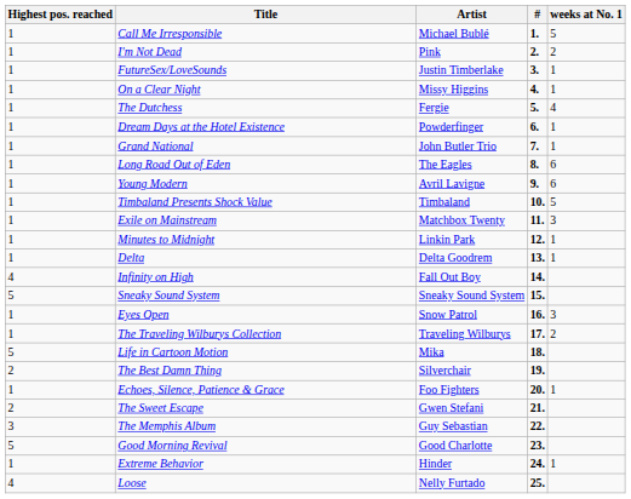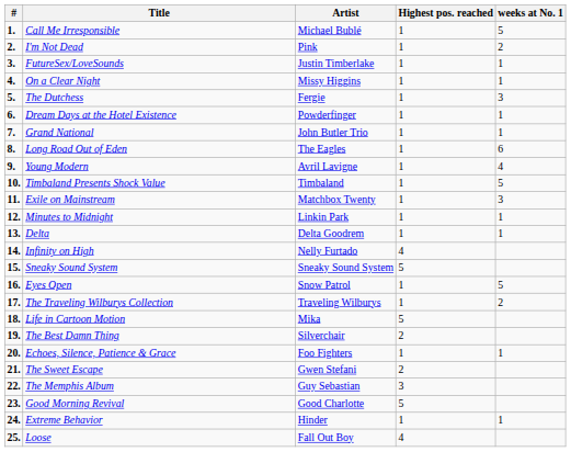 <table class="wikitable">
 <tr>
-<th>Highest pos. reached</th>
+<th>#</th>
 <th width="400">Title</th>
 <th>Artist</th>
-<th>#</th>
+<th>Highest pos. reached</th>
 <th>weeks at No. 1 </th>
 </tr>
 <tr>
-<td>1</td>
+<td><strong>1.</strong></td>
 <td><em><a href='#'>Call Me Irresponsible</a></em></td>
 <td><a href='#'>Michael Bublé</a></td>
-<td><strong>1.</strong></td>
+<td>1</td>
 <td>5</td>
 </tr>
 <tr>
-<td>1</td>
+<td><strong>2.</strong></td>
 <td><em><a href='#'>I'm Not Dead</a></em></td>
 <td><a href='#'>Pink</a></td>
-<td><strong>2.</strong></td>
+<td>1</td>
 <td>2</td>
 </tr>
 <tr>
-<td>1</td>
+<td><strong>3.</strong></td>
 <td><em><a href='#'>FutureSex/LoveSounds</a></em></td>
 <td><a href='#'>Justin Timberlake</a></td>
-<td><strong>3.</strong></td>
+<td>1</td>
 <td>1</td>
 </tr>
 <tr>
-<td>1</td>
+<td><strong>4.</strong></td>
 <td><em><a href='#'>On a Clear Night</a></em></td>
 <td><a href='#'>Missy Higgins</a></td>
-<td><strong>4.</strong></td>
+<td>1</td>
 <td>1</td>
 </tr>
 <tr>
-<td>1</td>
+<td><strong>5.</strong></td>
 <td><em><a href='#'>The Dutchess</a></em></td>
 <td><a href='#'>Fergie</a></td>
-<td><strong>5.</strong></td>
+<td>1</td>
+<td>3</td>
+</tr>
+<tr>
+<td><strong>6.</strong></td>
+<td><em><a href='#'>Dream Days at the Hotel Existence</a></em></td>
+<td><a href='#'>Powderfinger</a></td>
+<td>1</td>
+<td>1</td>
+</tr>
+<tr>
+<td><strong>7.</strong></td>
+<td><em><a href='#'>Grand National</a></em></td>
+<td><a href='#'>John Butler Trio</a></td>
+<td>1</td>
+<td>1</td>
+</tr>
+<tr>
+<td><strong>8.</strong></td>
+<td><em><a href='#'>Long Road Out of Eden</a></em></td>
+<td><a href='#'>The Eagles</a></td>
+<td>1</td>
+<td>6</td>
+</tr>
+<tr>
+<td><strong>9.</strong></td>
+<td><em><a href='#'>Young Modern</a></em></td>
+<td><a href='#'>Avril Lavigne</a></td>
+<td>1</td>
 <td>4</td>
 </tr>
 <tr>
+<td><strong>10.</strong></td>
+<td><em><a href='#'>Timbaland Presents Shock Value</a></em></td>
+<td><a href='#'>Timbaland</a></td>
 <td>1</td>
-<td><em><a href='#'>Dream Days at the Hotel Existence</a></em></td>
-<td><a href='#'>Powderfinger</a></td>
-<td><strong>6.</strong></td>
+<td>5</td>
+</tr>
+<tr>
+<td><strong>11.</strong></td>
+<td><em><a href='#'>Exile on Mainstream</a></em></td>
+<td><a href='#'>Matchbox Twenty</a></td>
+<td>1</td>
+<td>3</td>
+</tr>
+<tr>
+<td><strong>12.</strong></td>
+<td><em><a href='#'>Minutes to Midnight</a></em></td>
+<td><a href='#'>Linkin Park</a></td>
+<td>1</td>
 <td>1</td>
 </tr>
 <tr>
+<td><strong>13.</strong></td>
+<td><em><a href='#'>Delta</a></em></td>
+<td><a href='#'>Delta Goodrem</a></td>
 <td>1</td>
-<td><em><a href='#'>Grand National</a></em></td>
-<td><a href='#'>John Butler Trio</a></td>
-<td><strong>7.</strong></td>
 <td>1</td>
 </tr>
 <tr>
-<td>1</td>
-<td><em><a href='#'>Long Road Out of Eden</a></em></td>
-<td><a href='#'>The Eagles</a></td>
-<td><strong>8.</strong></td>
-<td>6</td>
+<td><strong>14.</strong></td>
+<td><em><a href='#'>Infinity on High</a></em></td>
+<td><a href='#'>Nelly Furtado</a></td>
+<td>4</td>
+<td></td>
 </tr>
 <tr>
-<td>1</td>
-<td><em><a href='#'>Young Modern</a></em></td>
-<td><a href='#'>Avril Lavigne</a></td>
-<td><strong>9.</strong></td>
-<td>6</td>
+<td><strong>15.</strong></td>
+<td><em><a href='#'>Sneaky Sound System</a></em></td>
+<td><a href='#'>Sneaky Sound System</a></td>
+<td>5</td>
+<td></td>
 </tr>
 <tr>
+<td><strong>16.</strong></td>
+<td><em><a href='#'>Eyes Open</a></em></td>
+<td><a href='#'>Snow Patrol</a></td>
 <td>1</td>
-<td><em><a href='#'>Timbaland Presents Shock Value</a></em></td>
-<td><a href='#'>Timbaland</a></td>
-<td><strong>10.</strong></td>
 <td>5</td>
 </tr>
 <tr>
+<td><strong>17.</strong></td>
+<td><em><a href='#'>The Traveling Wilburys Collection</a></em></td>
+<td><a href='#'>Traveling Wilburys</a></td>
 <td>1</td>
-<td><em><a href='#'>Exile on Mainstream</a></em></td>
-<td><a href='#'>Matchbox Twenty</a></td>
-<td><strong>11.</strong></td>
-<td>3</td>
+<td>2</td>
 </tr>
 <tr>
+<td><strong>18.</strong></td>
+<td><em><a href='#'>Life in Cartoon Motion</a></em></td>
+<td><a href='#'>Mika</a></td>
+<td>5</td>
+<td></td>
+</tr>
+<tr>
+<td><strong>19.</strong></td>
+<td><em><a href='#'>The Best Damn Thing</a></em></td>
+<td><a href='#'>Silverchair</a></td>
+<td>2</td>
+<td></td>
+</tr>
+<tr>
+<td><strong>20.</strong></td>
+<td><em><a href='#'>Echoes, Silence, Patience & Grace</a></em></td>
+<td><a href='#'>Foo Fighters</a></td>
 <td>1</td>
-<td><em><a href='#'>Minutes to Midnight</a></em></td>
-<td><a href='#'>Linkin Park</a></td>
-<td><strong>12.</strong></td>
 <td>1</td>
 </tr>
 <tr>
+<td><strong>21.</strong></td>
+<td><em><a href='#'>The Sweet Escape</a></em></td>
+<td><a href='#'>Gwen Stefani</a></td>
+<td>2</td>
+<td></td>
+</tr>
+<tr>
+<td><strong>22.</strong></td>
+<td><em><a href='#'>The Memphis Album</a></em></td>
+<td><a href='#'>Guy Sebastian</a></td>
+<td>3</td>
+<td></td>
+</tr>
+<tr>
+<td><strong>23.</strong></td>
+<td><em><a href='#'>Good Morning Revival</a></em></td>
+<td><a href='#'>Good Charlotte</a></td>
+<td>5</td>
+<td></td>
+</tr>
+<tr>
+<td><strong>24.</strong></td>
+<td><em><a href='#'>Extreme Behavior</a></em></td>
+<td><a href='#'>Hinder</a></td>
 <td>1</td>
-<td><em><a href='#'>Delta</a></em></td>
-<td><a href='#'>Delta Goodrem</a></td>
-<td><strong>13.</strong></td>
 <td>1</td>
 </tr>
 <tr>
+<td><strong>25.</strong></td>
+<td><em><a href='#'>Loose</a></em></td>
+<td><a href='#'>Fall Out Boy</a></td>
 <td>4</td>
-<td><em><a href='#'>Infinity on High</a></em></td>
-<td><a href='#'>Fall Out Boy</a></td>
-<td><strong>14.</strong></td>
-<td></td>
-</tr>
-<tr>
-<td>5</td>
-<td><em><a href='#'>Sneaky Sound System</a></em></td>
-<td><a href='#'>Sneaky Sound System</a></td>
-<td><strong>15.</strong></td>
-<td></td>
-</tr>
-<tr>
-<td>1</td>
-<td><em><a href='#'>Eyes Open</a></em></td>
-<td><a href='#'>Snow Patrol</a></td>
-<td><strong>16.</strong></td>
-<td>3</td>
-</tr>
-<tr>
-<td>1</td>
-<td><em><a href='#'>The Traveling Wilburys Collection</a></em></td>
-<td><a href='#'>Traveling Wilburys</a></td>
-<td><strong>17.</strong></td>
-<td>2</td>
-</tr>
-<tr>
-<td>5</td>
-<td><em><a href='#'>Life in Cartoon Motion</a></em></td>
-<td><a href='#'>Mika</a></td>
-<td><strong>18.</strong></td>
-<td></td>
-</tr>
-<tr>
-<td>2</td>
-<td><em><a href='#'>The Best Damn Thing</a></em></td>
-<td><a href='#'>Silverchair</a></td>
-<td><strong>19.</strong></td>
-<td></td>
-</tr>
-<tr>
-<td>1</td>
-<td><em><a href='#'>Echoes, Silence, Patience & Grace</a></em></td>
-<td><a href='#'>Foo Fighters</a></td>
-<td><strong>20.</strong></td>
-<td>1</td>
-</tr>
-<tr>
-<td>2</td>
-<td><em><a href='#'>The Sweet Escape</a></em></td>
-<td><a href='#'>Gwen Stefani</a></td>
-<td><strong>21.</strong></td>
-<td></td>
-</tr>
-<tr>
-<td>3</td>
-<td><em><a href='#'>The Memphis Album</a></em></td>
-<td><a href='#'>Guy Sebastian</a></td>
-<td><strong>22.</strong></td>
-<td></td>
-</tr>
-<tr>
-<td>5</td>
-<td><em><a href='#'>Good Morning Revival</a></em></td>
-<td><a href='#'>Good Charlotte</a></td>
-<td><strong>23.</strong></td>
-<td></td>
-</tr>
-<tr>
-<td>1</td>
-<td><em><a href='#'>Extreme Behavior</a></em></td>
-<td><a href='#'>Hinder</a></td>
-<td><strong>24.</strong></td>
-<td>1</td>
-</tr>
-<tr>
-<td>4</td>
-<td><em><a href='#'>Loose</a></em></td>
-<td><a href='#'>Nelly Furtado</a></td>
-<td><strong>25.</strong></td>
 <td></td>
 </tr>
 </table>
